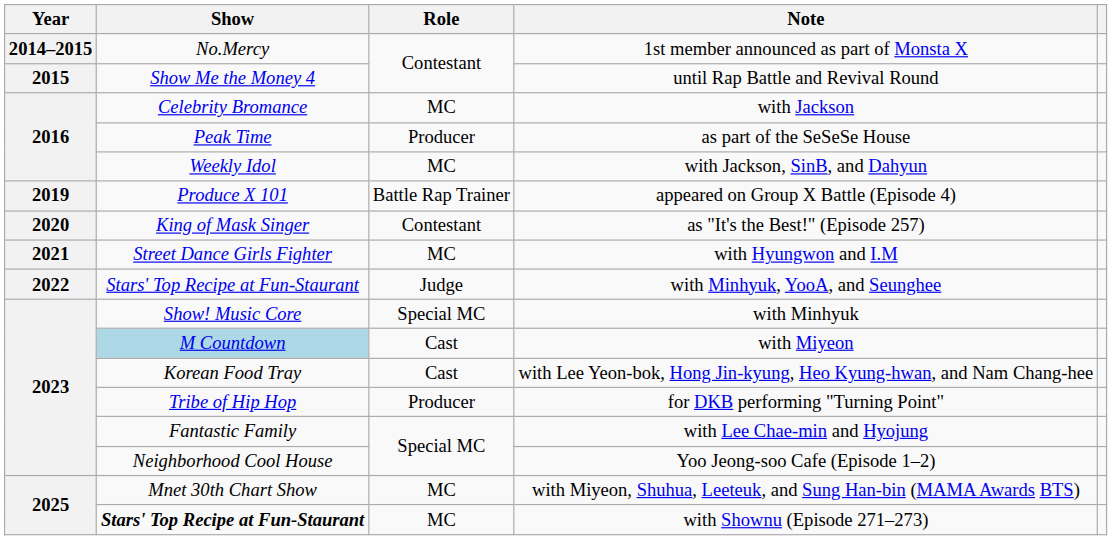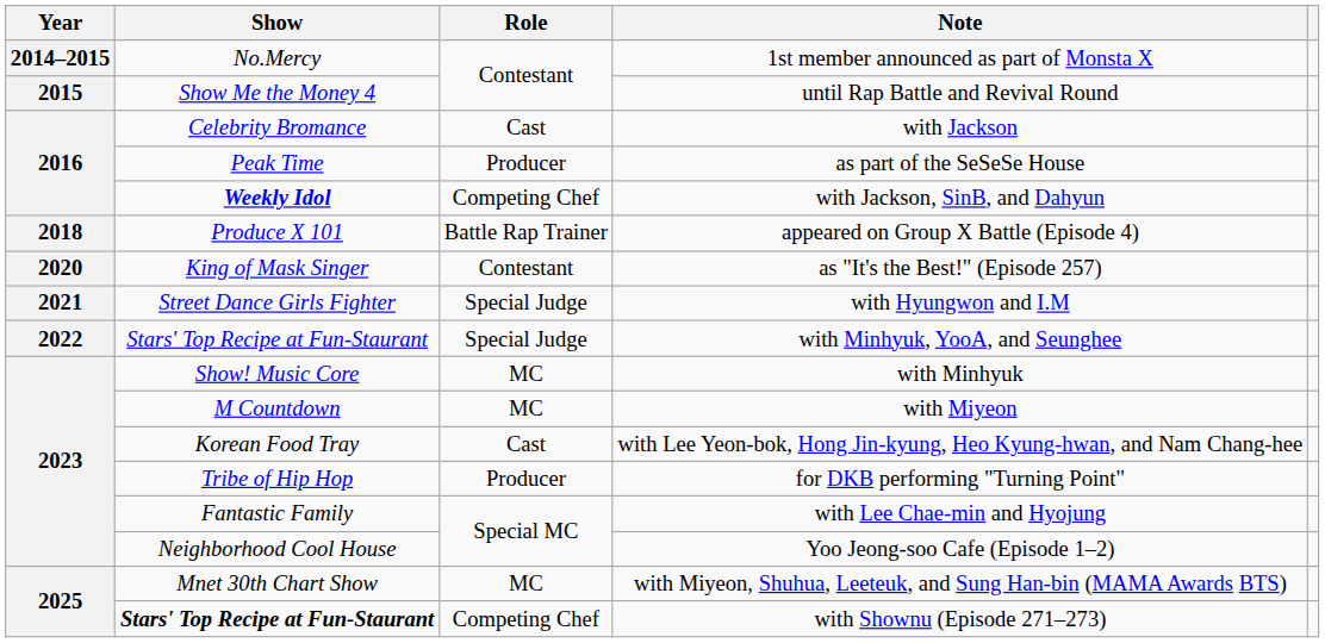 <table class="wikitable sortable plainrowheaders" style="text-align: center;">
 <tr>
 <th scope="col">Year</th>
 <th scope="col">Show</th>
 <th scope="col">Role</th>
 <th scope="col">Note</th>
 <th scope="col" class="unsortable"></th>
 </tr>
 <tr>
 <th scope="row">2014–2015</th>
 <td><em>No.Mercy</em></td>
 <td rowspan="2">Contestant</td>
 <td>1st member announced as part of <a href='#'>Monsta X</a></td>
 <td></td>
 </tr>
 <tr>
 <th scope="row">2015</th>
 <td><em><a href='#'>Show Me the Money 4</a></em></td>
 <td>until Rap Battle and Revival Round</td>
 <td></td>
 </tr>
 <tr>
 <th scope="row" rowspan="3">2016</th>
 <td><em><a href='#'>Celebrity Bromance</a></em></td>
-<td>MC</td>
+<td>Cast</td>
 <td>with <a href='#'>Jackson</a></td>
 <td></td>
 </tr>
 <tr>
 <td><em><a href='#'>Peak Time</a></em></td>
 <td>Producer</td>
 <td>as part of the SeSeSe House</td>
 <td></td>
 </tr>
 <tr>
-<td><em><a href='#'>Weekly Idol</a></em></td>
-<td>MC</td>
+<td><strong><em><a href='#'>Weekly Idol</a></em></strong></td>
+<td>Competing Chef</td>
 <td>with Jackson, <a href='#'>SinB</a>, and <a href='#'>Dahyun</a></td>
 <td></td>
 </tr>
 <tr>
-<th scope="row">2019</th>
+<th scope="row">2018</th>
 <td><em><a href='#'>Produce X 101</a></em></td>
 <td>Battle Rap Trainer</td>
 <td>appeared on Group X Battle (Episode 4)</td>
 <td></td>
 </tr>
 <tr>
 <th scope="row">2020</th>
 <td><em><a href='#'>King of Mask Singer</a></em></td>
 <td>Contestant</td>
 <td>as "It's the Best!" (Episode 257)</td>
 <td></td>
 </tr>
 <tr>
 <th scope="row">2021</th>
 <td><em><a href='#'>Street Dance Girls Fighter</a></em></td>
-<td>MC</td>
+<td>Special Judge</td>
 <td>with <a href='#'>Hyungwon</a> and <a href='#'>I.M</a></td>
 <td></td>
 </tr>
 <tr>
 <th scope="row">2022</th>
 <td><em><a href='#'>Stars' Top Recipe at Fun-Staurant</a></em></td>
-<td>Judge</td>
+<td>Special Judge</td>
 <td>with <a href='#'>Minhyuk</a>, <a href='#'>YooA</a>, and <a href='#'>Seunghee</a></td>
 <td></td>
 </tr>
 <tr>
 <th scope="row" rowspan="6">2023</th>
 <td><em><a href='#'>Show! Music Core</a></em></td>
-<td>Special MC</td>
+<td>MC</td>
 <td>with Minhyuk</td>
 <td></td>
 </tr>
 <tr>
-<td style="background: lightblue;"><em><a href='#'>M Countdown</a></em></td>
-<td>Cast</td>
+<td><em><a href='#'>M Countdown</a></em></td>
+<td>MC</td>
 <td>with <a href='#'>Miyeon</a></td>
 <td></td>
 </tr>
 <tr>
 <td><em>Korean Food Tray</em></td>
 <td>Cast</td>
 <td>with Lee Yeon-bok, <a href='#'>Hong Jin-kyung</a>, <a href='#'>Heo Kyung-hwan</a>, and Nam Chang-hee</td>
 <td></td>
 </tr>
 <tr>
 <td><em><a href='#'>Tribe of Hip Hop</a></em></td>
 <td>Producer</td>
 <td>for <a href='#'>DKB</a> performing "Turning Point"</td>
 <td></td>
 </tr>
 <tr>
 <td><em>Fantastic Family</em></td>
 <td rowspan="2">Special MC</td>
 <td>with <a href='#'>Lee Chae-min</a> and <a href='#'>Hyojung</a></td>
 <td></td>
 </tr>
 <tr>
 <td><em>Neighborhood Cool House</em></td>
 <td>Yoo Jeong-soo Cafe (Episode 1–2)</td>
 <td></td>
 </tr>
 <tr>
 <th scope="row" rowspan="2">2025</th>
 <td><em>Mnet 30th Chart Show</em></td>
 <td>MC</td>
 <td>with Miyeon, <a href='#'>Shuhua</a>, <a href='#'>Leeteuk</a>, and <a href='#'>Sung Han-bin</a> (<a href='#'>MAMA Awards</a> <a href='#'>BTS</a>)</td>
 <td></td>
 </tr>
 <tr>
 <td><strong><em>Stars' Top Recipe at Fun-Staurant</em></strong></td>
-<td>MC</td>
+<td>Competing Chef</td>
 <td>with <a href='#'>Shownu</a> (Episode 271–273)</td>
 <td></td>
 </tr>
 </table>
